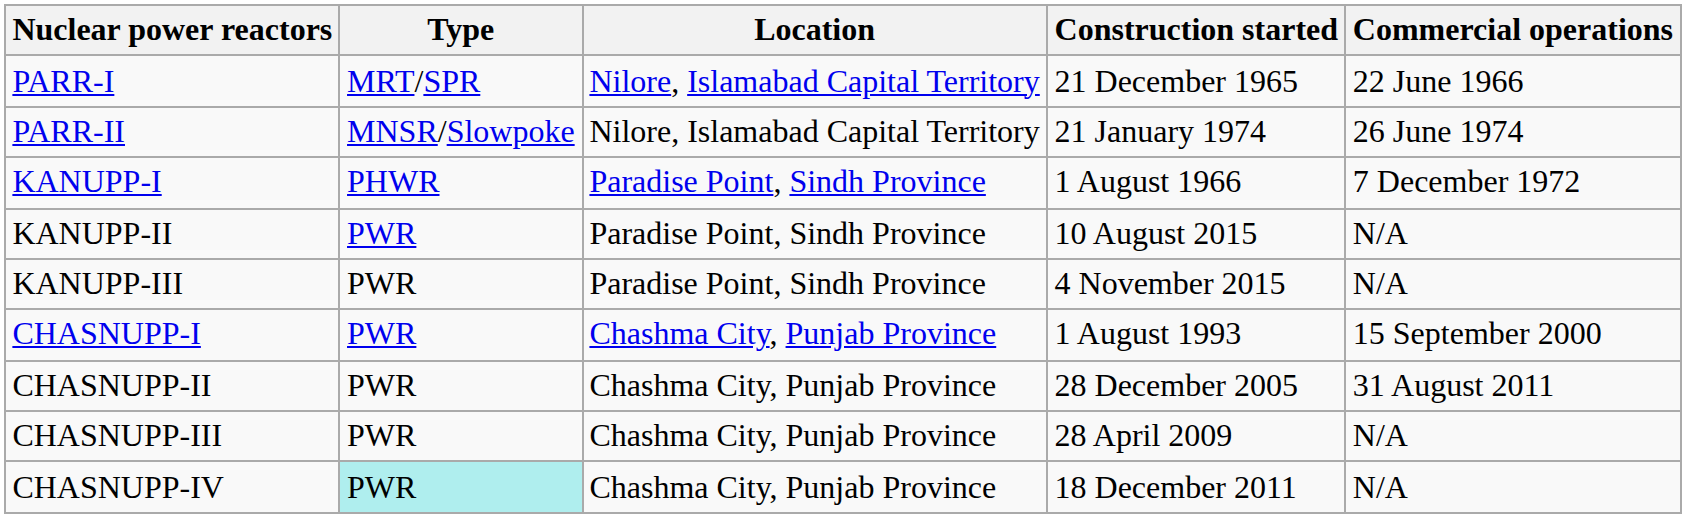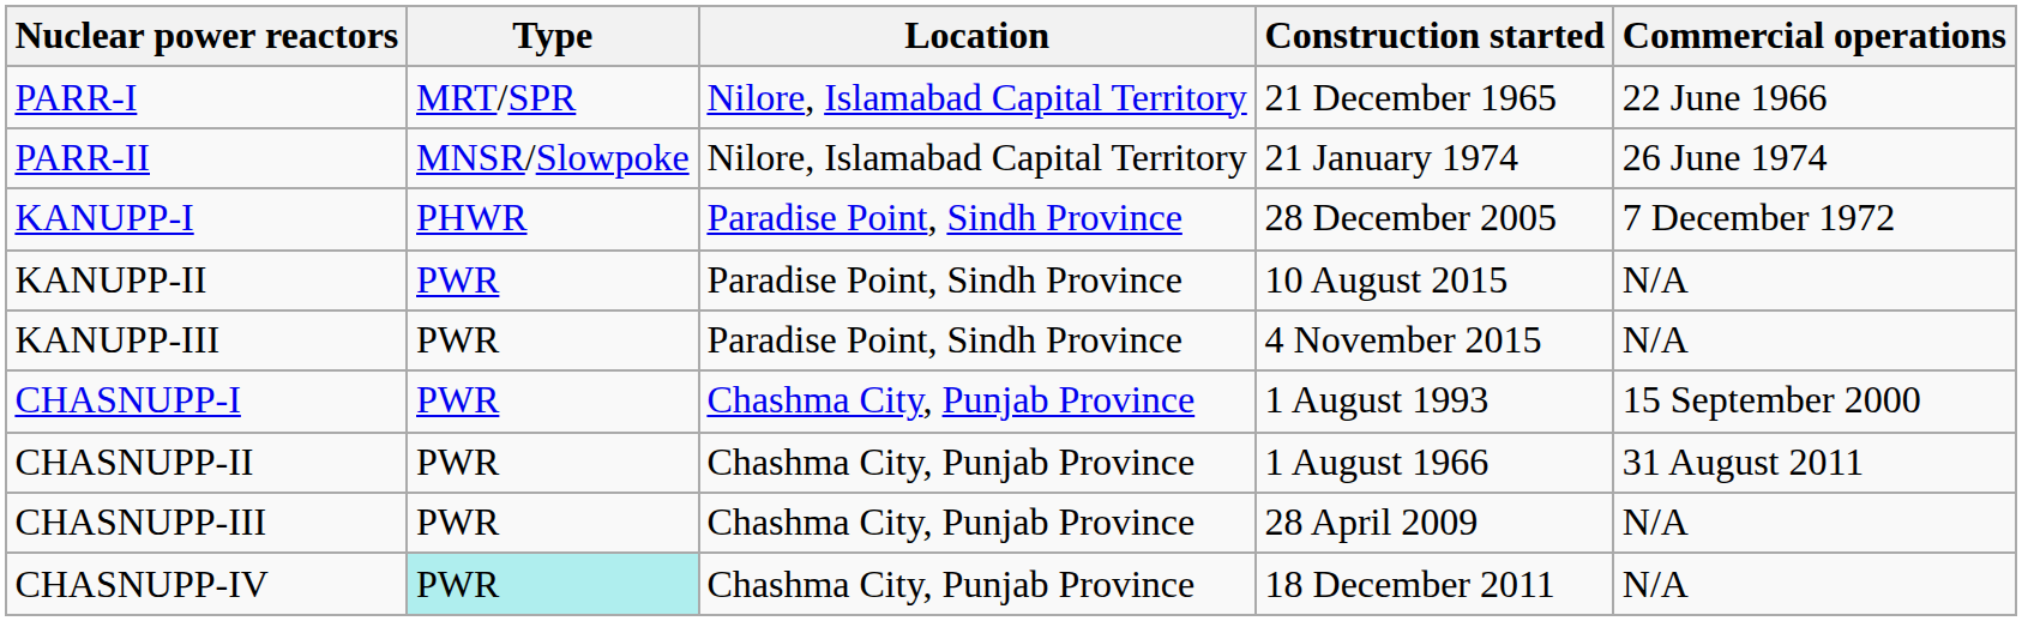 <table class=wikitable>
 <tr>
 <th>Nuclear power reactors</th>
 <th>Type</th>
 <th>Location</th>
 <th>Construction started</th>
 <th>Commercial operations</th>
 </tr>
 <tr>
 <td><a href='#'>PARR-I</a></td>
 <td><a href='#'>MRT</a>/<a href='#'>SPR</a></td>
 <td><a href='#'>Nilore</a>, <a href='#'>Islamabad Capital Territory</a></td>
 <td>21 December 1965</td>
 <td>22 June 1966</td>
 </tr>
 <tr>
 <td><a href='#'>PARR-II</a></td>
 <td><a href='#'>MNSR</a>/<a href='#'>Slowpoke</a></td>
 <td>Nilore, Islamabad Capital Territory</td>
 <td>21 January 1974</td>
 <td>26 June 1974</td>
 </tr>
 <tr>
 <td><a href='#'>KANUPP-I</a></td>
 <td><a href='#'>PHWR</a></td>
 <td><a href='#'>Paradise Point</a>, <a href='#'>Sindh Province</a></td>
-<td>1 August 1966</td>
+<td>28 December 2005</td>
 <td>7 December 1972</td>
 </tr>
 <tr>
 <td>KANUPP-II</td>
 <td><a href='#'>PWR</a></td>
 <td>Paradise Point, Sindh Province</td>
 <td>10 August 2015</td>
 <td>N/A</td>
 </tr>
 <tr>
 <td>KANUPP-III</td>
 <td>PWR</td>
 <td>Paradise Point, Sindh Province</td>
 <td>4 November 2015</td>
 <td>N/A</td>
 </tr>
 <tr>
 <td><a href='#'>CHASNUPP-I</a></td>
 <td><a href='#'>PWR</a></td>
 <td><a href='#'>Chashma City</a>, <a href='#'>Punjab Province</a></td>
 <td>1 August 1993</td>
 <td>15 September 2000</td>
 </tr>
 <tr>
 <td>CHASNUPP-II</td>
 <td>PWR</td>
 <td>Chashma City, Punjab Province</td>
-<td>28 December 2005</td>
+<td>1 August 1966</td>
 <td>31 August 2011</td>
 </tr>
 <tr>
 <td>CHASNUPP-III</td>
 <td>PWR</td>
 <td>Chashma City, Punjab Province</td>
 <td>28 April 2009</td>
 <td>N/A</td>
 </tr>
 <tr>
 </tr>
 <tr>
 <td>CHASNUPP-IV</td>
 <td style="background: paleturquoise;">PWR</td>
 <td>Chashma City, Punjab Province</td>
 <td>18 December 2011</td>
 <td>N/A</td>
 </tr>
 <tr>
 </tr>
 </table>
